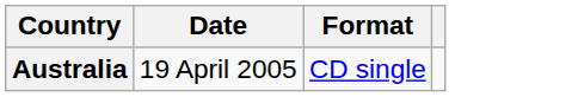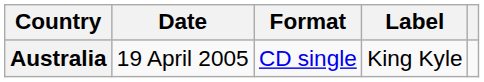 <table class="wikitable plainrowheaders">
 <tr>
 <th scope="col">Country</th>
 <th scope="col">Date</th>
 <th scope="col">Format</th>
+<th scope="col">Label</th>
 <th scope="col"></th>
 </tr>
 <tr>
 <th scope="row">Australia</th>
 <td>19 April 2005</td>
 <td><a href='#'>CD single</a></td>
+<td>King Kyle</td>
 <td></td>
 </tr>
 </table>
